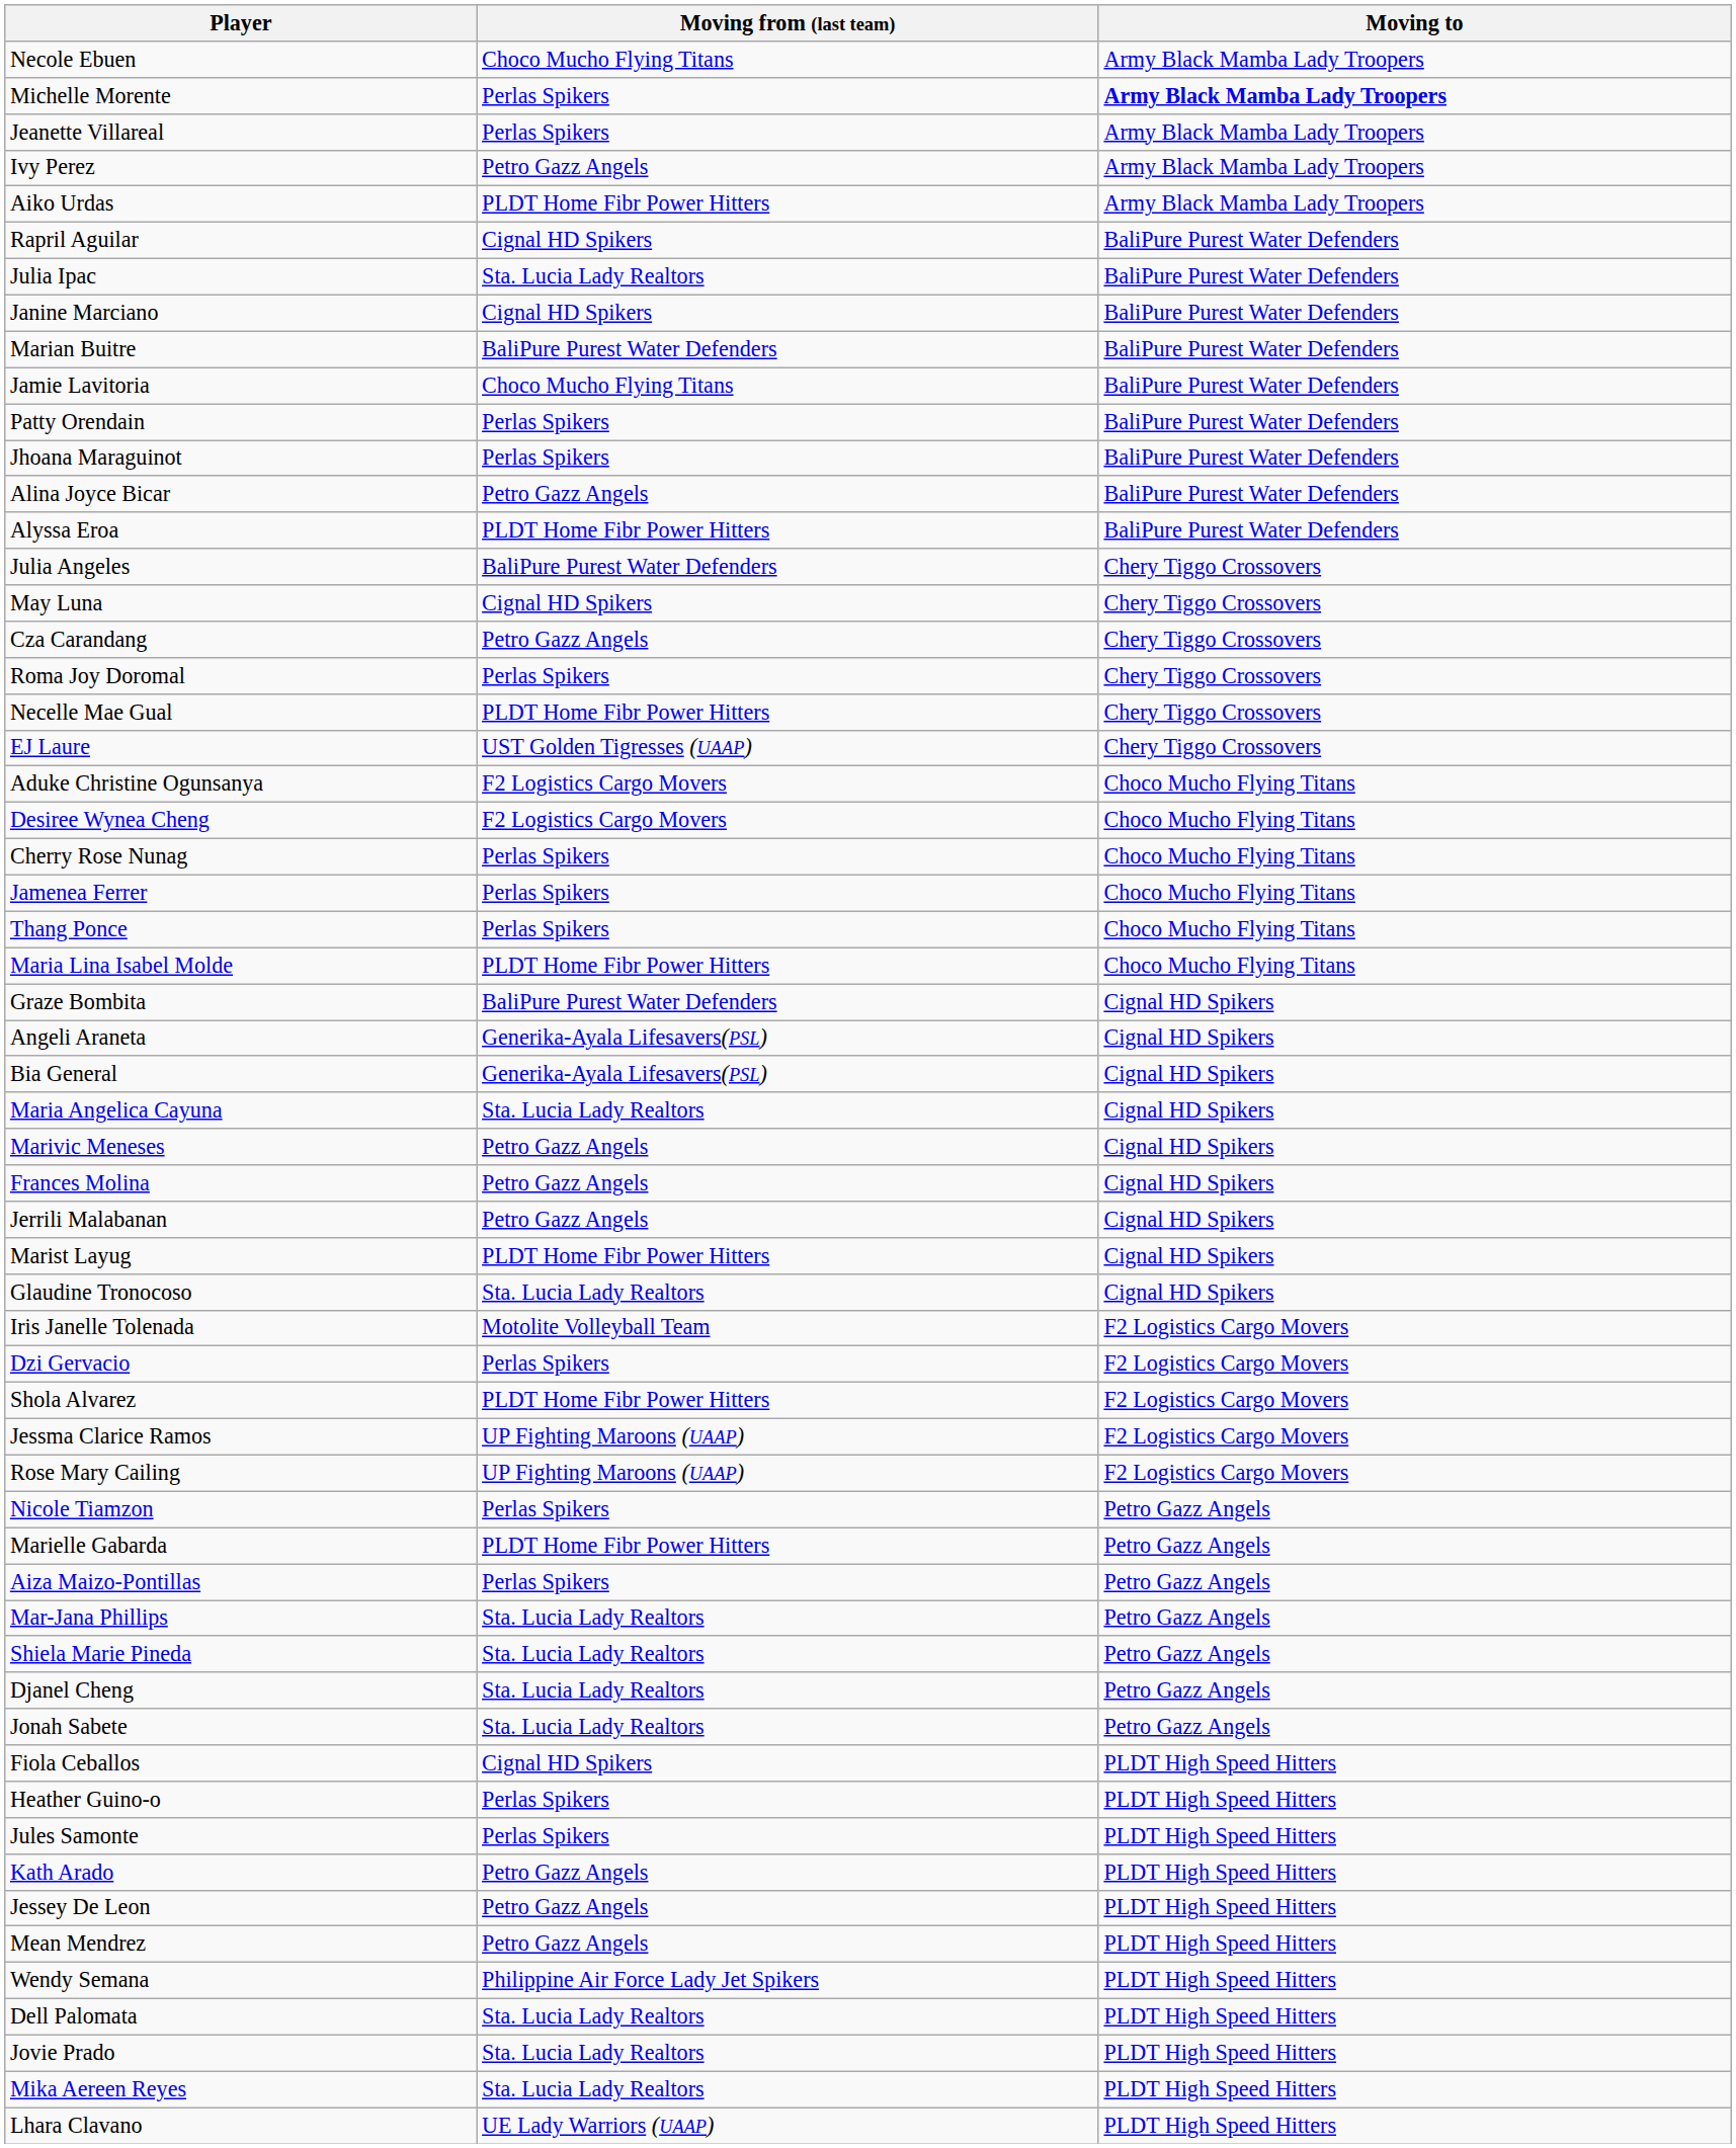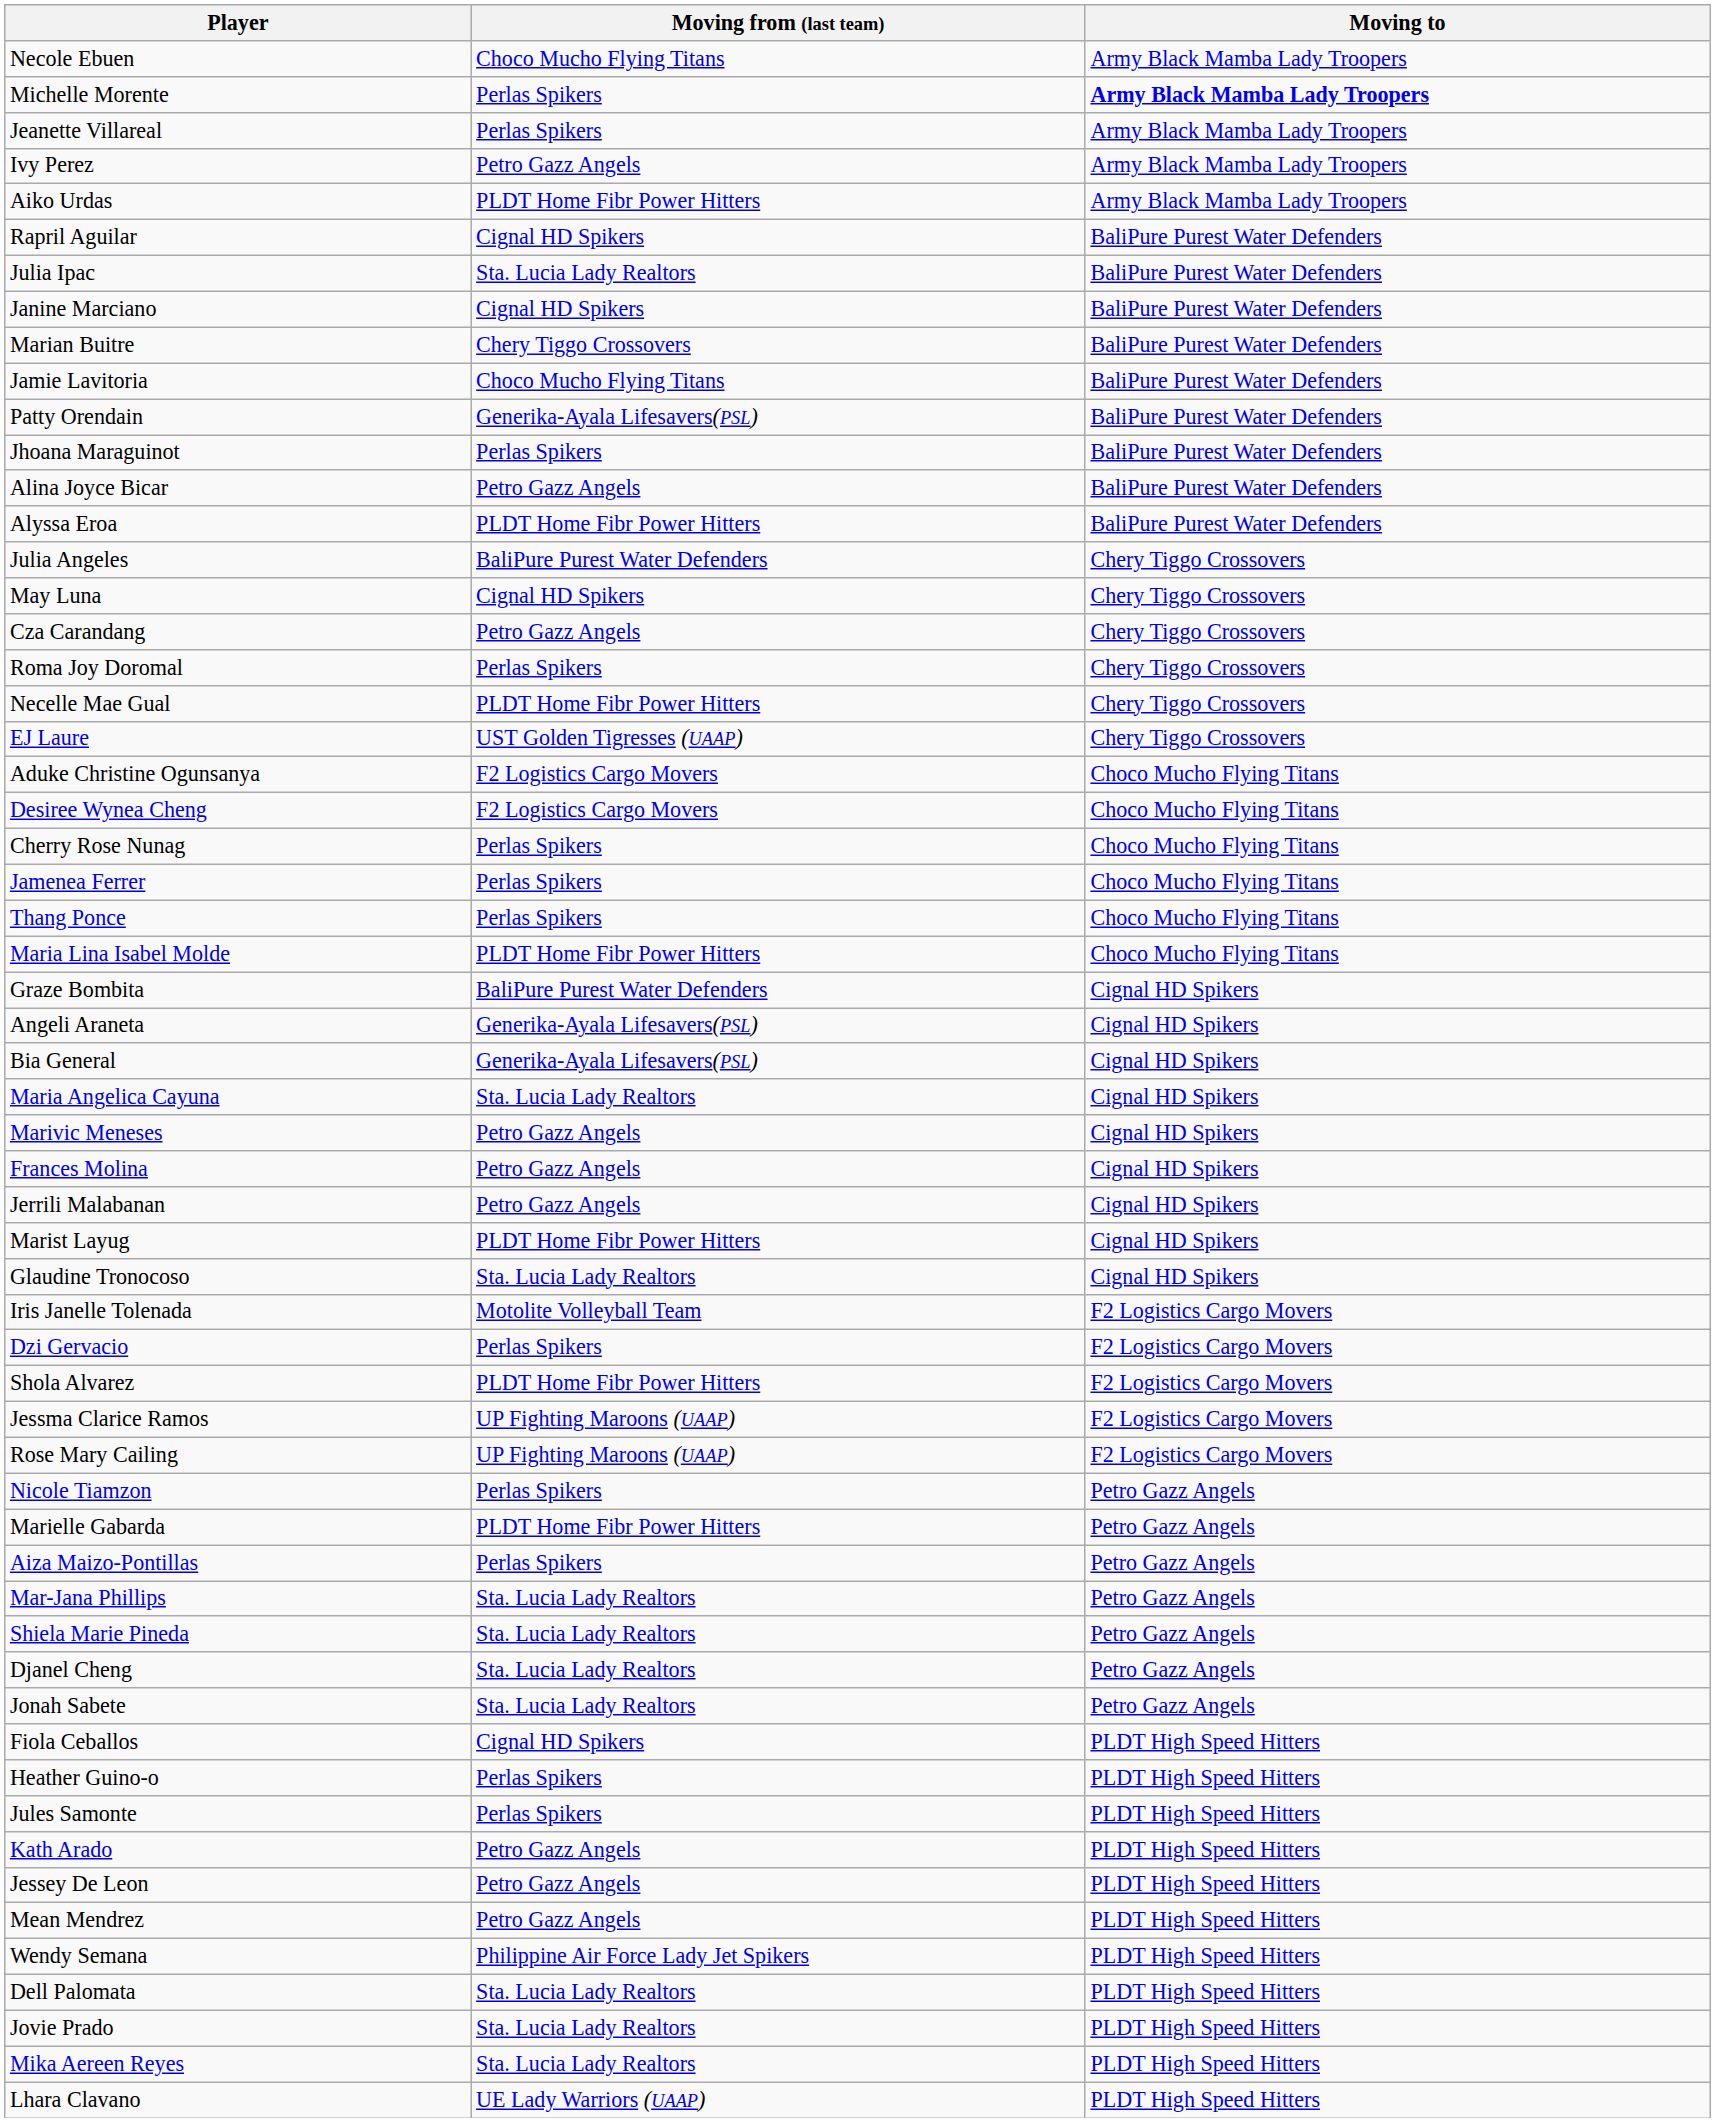 <table class="wikitable sortable" style="width:90%; font-size:92%; ">
 <tr>
 <th>Player</th>
 <th>Moving from <small>(last team)</small></th>
 <th>Moving to</th>
 </tr>
 <tr>
 <td>Necole Ebuen</td>
 <td><a href='#'>Choco Mucho Flying Titans</a></td>
 <td><a href='#'>Army Black Mamba Lady Troopers</a></td>
 </tr>
 <tr>
 <td>Michelle Morente</td>
 <td><a href='#'>Perlas Spikers</a></td>
 <td><strong><a href='#'>Army Black Mamba Lady Troopers</a></strong></td>
 </tr>
 <tr>
 <td>Jeanette Villareal</td>
 <td><a href='#'>Perlas Spikers</a></td>
 <td><a href='#'>Army Black Mamba Lady Troopers</a></td>
 </tr>
 <tr>
 <td>Ivy Perez</td>
 <td><a href='#'>Petro Gazz Angels</a></td>
 <td><a href='#'>Army Black Mamba Lady Troopers</a></td>
 </tr>
 <tr>
 <td>Aiko Urdas</td>
 <td><a href='#'>PLDT Home Fibr Power Hitters</a></td>
 <td><a href='#'>Army Black Mamba Lady Troopers</a></td>
 </tr>
 <tr>
 <td>Rapril Aguilar</td>
 <td><a href='#'>Cignal HD Spikers</a></td>
 <td><a href='#'>BaliPure Purest Water Defenders</a></td>
 </tr>
 <tr>
 <td>Julia Ipac</td>
 <td><a href='#'>Sta. Lucia Lady Realtors</a></td>
 <td><a href='#'>BaliPure Purest Water Defenders</a></td>
 </tr>
 <tr>
 <td>Janine Marciano</td>
 <td><a href='#'>Cignal HD Spikers</a></td>
 <td><a href='#'>BaliPure Purest Water Defenders</a></td>
 </tr>
 <tr>
 <td>Marian Buitre</td>
-<td><a href='#'>BaliPure Purest Water Defenders</a></td>
+<td><a href='#'>Chery Tiggo Crossovers</a></td>
 <td><a href='#'>BaliPure Purest Water Defenders</a></td>
 </tr>
 <tr>
 <td>Jamie Lavitoria</td>
 <td><a href='#'>Choco Mucho Flying Titans</a></td>
 <td><a href='#'>BaliPure Purest Water Defenders</a></td>
 </tr>
 <tr>
 <td>Patty Orendain</td>
-<td><a href='#'>Perlas Spikers</a></td>
+<td><a href='#'>Generika-Ayala Lifesavers</a><em>(<small><a href='#'>PSL</a></small>)</em></td>
 <td><a href='#'>BaliPure Purest Water Defenders</a></td>
 </tr>
 <tr>
 <td>Jhoana Maraguinot</td>
 <td><a href='#'>Perlas Spikers</a></td>
 <td><a href='#'>BaliPure Purest Water Defenders</a></td>
 </tr>
 <tr>
 <td>Alina Joyce Bicar</td>
 <td><a href='#'>Petro Gazz Angels</a></td>
 <td><a href='#'>BaliPure Purest Water Defenders</a></td>
 </tr>
 <tr>
 <td>Alyssa Eroa</td>
 <td><a href='#'>PLDT Home Fibr Power Hitters</a></td>
 <td><a href='#'>BaliPure Purest Water Defenders</a></td>
 </tr>
 <tr>
 <td>Julia Angeles</td>
 <td><a href='#'>BaliPure Purest Water Defenders</a></td>
 <td><a href='#'>Chery Tiggo Crossovers</a></td>
 </tr>
 <tr>
 <td>May Luna</td>
 <td><a href='#'>Cignal HD Spikers</a></td>
 <td><a href='#'>Chery Tiggo Crossovers</a></td>
 </tr>
 <tr>
 <td>Cza Carandang</td>
 <td><a href='#'>Petro Gazz Angels</a></td>
 <td><a href='#'>Chery Tiggo Crossovers</a></td>
 </tr>
 <tr>
 <td>Roma Joy Doromal</td>
 <td><a href='#'>Perlas Spikers</a></td>
 <td><a href='#'>Chery Tiggo Crossovers</a></td>
 </tr>
 <tr>
 <td>Necelle Mae Gual</td>
 <td><a href='#'>PLDT Home Fibr Power Hitters</a></td>
 <td><a href='#'>Chery Tiggo Crossovers</a></td>
 </tr>
 <tr>
 <td><a href='#'>EJ Laure</a></td>
 <td><a href='#'>UST Golden Tigresses</a> <em>(<small><a href='#'>UAAP</a></small>)</em></td>
 <td><a href='#'>Chery Tiggo Crossovers</a></td>
 </tr>
 <tr>
 <td>Aduke Christine Ogunsanya</td>
 <td><a href='#'>F2 Logistics Cargo Movers</a></td>
 <td><a href='#'>Choco Mucho Flying Titans</a></td>
 </tr>
 <tr>
 <td><a href='#'>Desiree Wynea Cheng</a></td>
 <td><a href='#'>F2 Logistics Cargo Movers</a></td>
 <td><a href='#'>Choco Mucho Flying Titans</a></td>
 </tr>
 <tr>
 <td>Cherry Rose Nunag</td>
 <td><a href='#'>Perlas Spikers</a></td>
 <td><a href='#'>Choco Mucho Flying Titans</a></td>
 </tr>
 <tr>
 <td><a href='#'>Jamenea Ferrer</a></td>
 <td><a href='#'>Perlas Spikers</a></td>
 <td><a href='#'>Choco Mucho Flying Titans</a></td>
 </tr>
 <tr>
 <td><a href='#'>Thang Ponce</a></td>
 <td><a href='#'>Perlas Spikers</a></td>
 <td><a href='#'>Choco Mucho Flying Titans</a></td>
 </tr>
 <tr>
 <td><a href='#'>Maria Lina Isabel Molde</a></td>
 <td><a href='#'>PLDT Home Fibr Power Hitters</a></td>
 <td><a href='#'>Choco Mucho Flying Titans</a></td>
 </tr>
 <tr>
 <td>Graze Bombita</td>
 <td><a href='#'>BaliPure Purest Water Defenders</a></td>
 <td><a href='#'>Cignal HD Spikers</a></td>
 </tr>
 <tr>
 <td>Angeli Araneta</td>
 <td><a href='#'>Generika-Ayala Lifesavers</a><em>(<small><a href='#'>PSL</a></small>)</em></td>
 <td><a href='#'>Cignal HD Spikers</a></td>
 </tr>
 <tr>
 <td>Bia General</td>
 <td><a href='#'>Generika-Ayala Lifesavers</a><em>(<small><a href='#'>PSL</a></small>)</em></td>
 <td><a href='#'>Cignal HD Spikers</a></td>
 </tr>
 <tr>
 <td><a href='#'>Maria Angelica Cayuna</a></td>
 <td><a href='#'>Sta. Lucia Lady Realtors</a></td>
 <td><a href='#'>Cignal HD Spikers</a></td>
 </tr>
 <tr>
 <td><a href='#'>Marivic Meneses</a></td>
 <td><a href='#'>Petro Gazz Angels</a></td>
 <td><a href='#'>Cignal HD Spikers</a></td>
 </tr>
 <tr>
 <td><a href='#'>Frances Molina</a></td>
 <td><a href='#'>Petro Gazz Angels</a></td>
 <td><a href='#'>Cignal HD Spikers</a></td>
 </tr>
 <tr>
 <td>Jerrili Malabanan</td>
 <td><a href='#'>Petro Gazz Angels</a></td>
 <td><a href='#'>Cignal HD Spikers</a></td>
 </tr>
 <tr>
 <td>Marist Layug</td>
 <td><a href='#'>PLDT Home Fibr Power Hitters</a></td>
 <td><a href='#'>Cignal HD Spikers</a></td>
 </tr>
 <tr>
 <td>Glaudine Tronocoso</td>
 <td><a href='#'>Sta. Lucia Lady Realtors</a></td>
 <td><a href='#'>Cignal HD Spikers</a></td>
 </tr>
 <tr>
 <td>Iris Janelle Tolenada</td>
 <td><a href='#'>Motolite Volleyball Team</a></td>
 <td><a href='#'>F2 Logistics Cargo Movers</a></td>
 </tr>
 <tr>
 <td><a href='#'>Dzi Gervacio</a></td>
 <td><a href='#'>Perlas Spikers</a></td>
 <td><a href='#'>F2 Logistics Cargo Movers</a></td>
 </tr>
 <tr>
 <td>Shola Alvarez</td>
 <td><a href='#'>PLDT Home Fibr Power Hitters</a></td>
 <td><a href='#'>F2 Logistics Cargo Movers</a></td>
 </tr>
 <tr>
 <td>Jessma Clarice Ramos</td>
 <td><a href='#'>UP Fighting Maroons</a> <em>(<small><a href='#'>UAAP</a></small>)</em></td>
 <td><a href='#'>F2 Logistics Cargo Movers</a></td>
 </tr>
 <tr>
 <td>Rose Mary Cailing</td>
 <td><a href='#'>UP Fighting Maroons</a> <em>(<small><a href='#'>UAAP</a></small>)</em></td>
 <td><a href='#'>F2 Logistics Cargo Movers</a></td>
 </tr>
 <tr>
 <td><a href='#'>Nicole Tiamzon</a></td>
 <td><a href='#'>Perlas Spikers</a></td>
 <td><a href='#'>Petro Gazz Angels</a></td>
 </tr>
 <tr>
 <td>Marielle Gabarda</td>
 <td><a href='#'>PLDT Home Fibr Power Hitters</a></td>
 <td><a href='#'>Petro Gazz Angels</a></td>
 </tr>
 <tr>
 <td><a href='#'>Aiza Maizo-Pontillas</a></td>
 <td><a href='#'>Perlas Spikers</a></td>
 <td><a href='#'>Petro Gazz Angels</a></td>
 </tr>
 <tr>
 <td><a href='#'>Mar-Jana Phillips</a></td>
 <td><a href='#'>Sta. Lucia Lady Realtors</a></td>
 <td><a href='#'>Petro Gazz Angels</a></td>
 </tr>
 <tr>
 <td><a href='#'>Shiela Marie Pineda</a></td>
 <td><a href='#'>Sta. Lucia Lady Realtors</a></td>
 <td><a href='#'>Petro Gazz Angels</a></td>
 </tr>
 <tr>
 <td>Djanel Cheng</td>
 <td><a href='#'>Sta. Lucia Lady Realtors</a></td>
 <td><a href='#'>Petro Gazz Angels</a></td>
 </tr>
 <tr>
 <td>Jonah Sabete</td>
 <td><a href='#'>Sta. Lucia Lady Realtors</a></td>
 <td><a href='#'>Petro Gazz Angels</a></td>
 </tr>
 <tr>
 <td>Fiola Ceballos</td>
 <td><a href='#'>Cignal HD Spikers</a></td>
 <td><a href='#'>PLDT High Speed Hitters</a></td>
 </tr>
 <tr>
 <td>Heather Guino-o</td>
 <td><a href='#'>Perlas Spikers</a></td>
 <td><a href='#'>PLDT High Speed Hitters</a></td>
 </tr>
 <tr>
 <td>Jules Samonte</td>
 <td><a href='#'>Perlas Spikers</a></td>
 <td><a href='#'>PLDT High Speed Hitters</a></td>
 </tr>
 <tr>
 <td><a href='#'>Kath Arado</a></td>
 <td><a href='#'>Petro Gazz Angels</a></td>
 <td><a href='#'>PLDT High Speed Hitters</a></td>
 </tr>
 <tr>
 <td>Jessey De Leon</td>
 <td><a href='#'>Petro Gazz Angels</a></td>
 <td><a href='#'>PLDT High Speed Hitters</a></td>
 </tr>
 <tr>
 <td>Mean Mendrez</td>
 <td><a href='#'>Petro Gazz Angels</a></td>
 <td><a href='#'>PLDT High Speed Hitters</a></td>
 </tr>
 <tr>
 <td>Wendy Semana</td>
 <td><a href='#'>Philippine Air Force Lady Jet Spikers</a></td>
 <td><a href='#'>PLDT High Speed Hitters</a></td>
 </tr>
 <tr>
 <td>Dell Palomata</td>
 <td><a href='#'>Sta. Lucia Lady Realtors</a></td>
 <td><a href='#'>PLDT High Speed Hitters</a></td>
 </tr>
 <tr>
 <td>Jovie Prado</td>
 <td><a href='#'>Sta. Lucia Lady Realtors</a></td>
 <td><a href='#'>PLDT High Speed Hitters</a></td>
 </tr>
 <tr>
 <td><a href='#'>Mika Aereen Reyes</a></td>
 <td><a href='#'>Sta. Lucia Lady Realtors</a></td>
 <td><a href='#'>PLDT High Speed Hitters</a></td>
 </tr>
 <tr>
 <td>Lhara Clavano</td>
 <td><a href='#'>UE Lady Warriors</a> <em>(<small><a href='#'>UAAP</a></small>)</em></td>
 <td><a href='#'>PLDT High Speed Hitters</a></td>
 </tr>
 </table>
